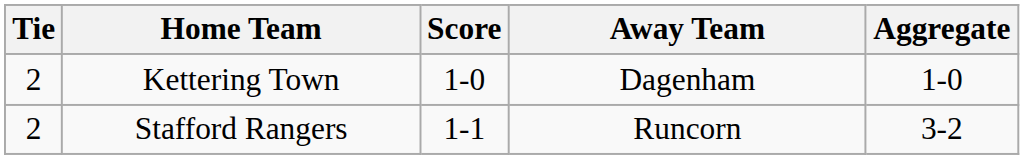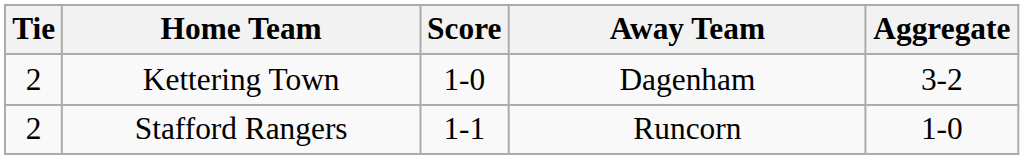 <table class="wikitable" style="text-align:center;">
 <tr>
 <th width=20>Tie</th>
 <th width=175>Home Team</th>
 <th width=20>Score</th>
 <th width=175>Away Team</th>
 <th width=20>Aggregate</th>
 </tr>
 <tr>
 <td>2</td>
 <td>Kettering Town</td>
 <td>1-0</td>
 <td>Dagenham</td>
-<td>1-0</td>
+<td>3-2</td>
 </tr>
 <tr>
 <td>2</td>
 <td>Stafford Rangers</td>
 <td>1-1</td>
 <td>Runcorn</td>
-<td>3-2</td>
+<td>1-0</td>
 </tr>
 </table>
